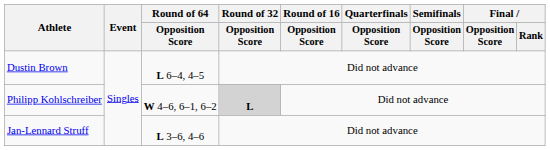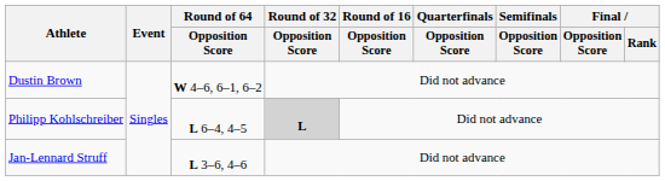 <table class=wikitable style="font-size:90%">
 <tr>
 <th rowspan="2">Athlete</th>
 <th rowspan="2">Event</th>
 <th>Round of 64</th>
 <th>Round of 32</th>
 <th>Round of 16</th>
 <th>Quarterfinals</th>
 <th>Semifinals</th>
 <th colspan=2>Final / </th>
 </tr>
 <tr style="font-size:95%">
 <th>Opposition<br>Score</th>
 <th>Opposition<br>Score</th>
 <th>Opposition<br>Score</th>
 <th>Opposition<br>Score</th>
 <th>Opposition<br>Score</th>
 <th>Opposition<br>Score</th>
 <th>Rank</th>
 </tr>
 <tr align=center>
 <td align=left><a href='#'>Dustin Brown</a></td>
 <td align=left rowspan=3><a href='#'>Singles</a></td>
-<td><br><strong>L</strong> 6–4, 4–5<sup></sup></td>
+<td><br><strong>W</strong> 4–6, 6–1, 6–2</td>
 <td colspan=6>Did not advance</td>
 </tr>
 <tr align=center>
 <td align=left><a href='#'>Philipp Kohlschreiber</a></td>
-<td><br><strong>W</strong> 4–6, 6–1, 6–2</td>
+<td><br><strong>L</strong> 6–4, 4–5<sup></sup></td>
 <td style="background: lightgrey;"><br><strong>L</strong> </td>
 <td colspan=5>Did not advance</td>
 </tr>
 <tr align=center>
 <td align=left><a href='#'>Jan-Lennard Struff</a></td>
 <td><br><strong>L</strong> 3–6, 4–6</td>
 <td colspan=6>Did not advance</td>
 </tr>
 </table>
